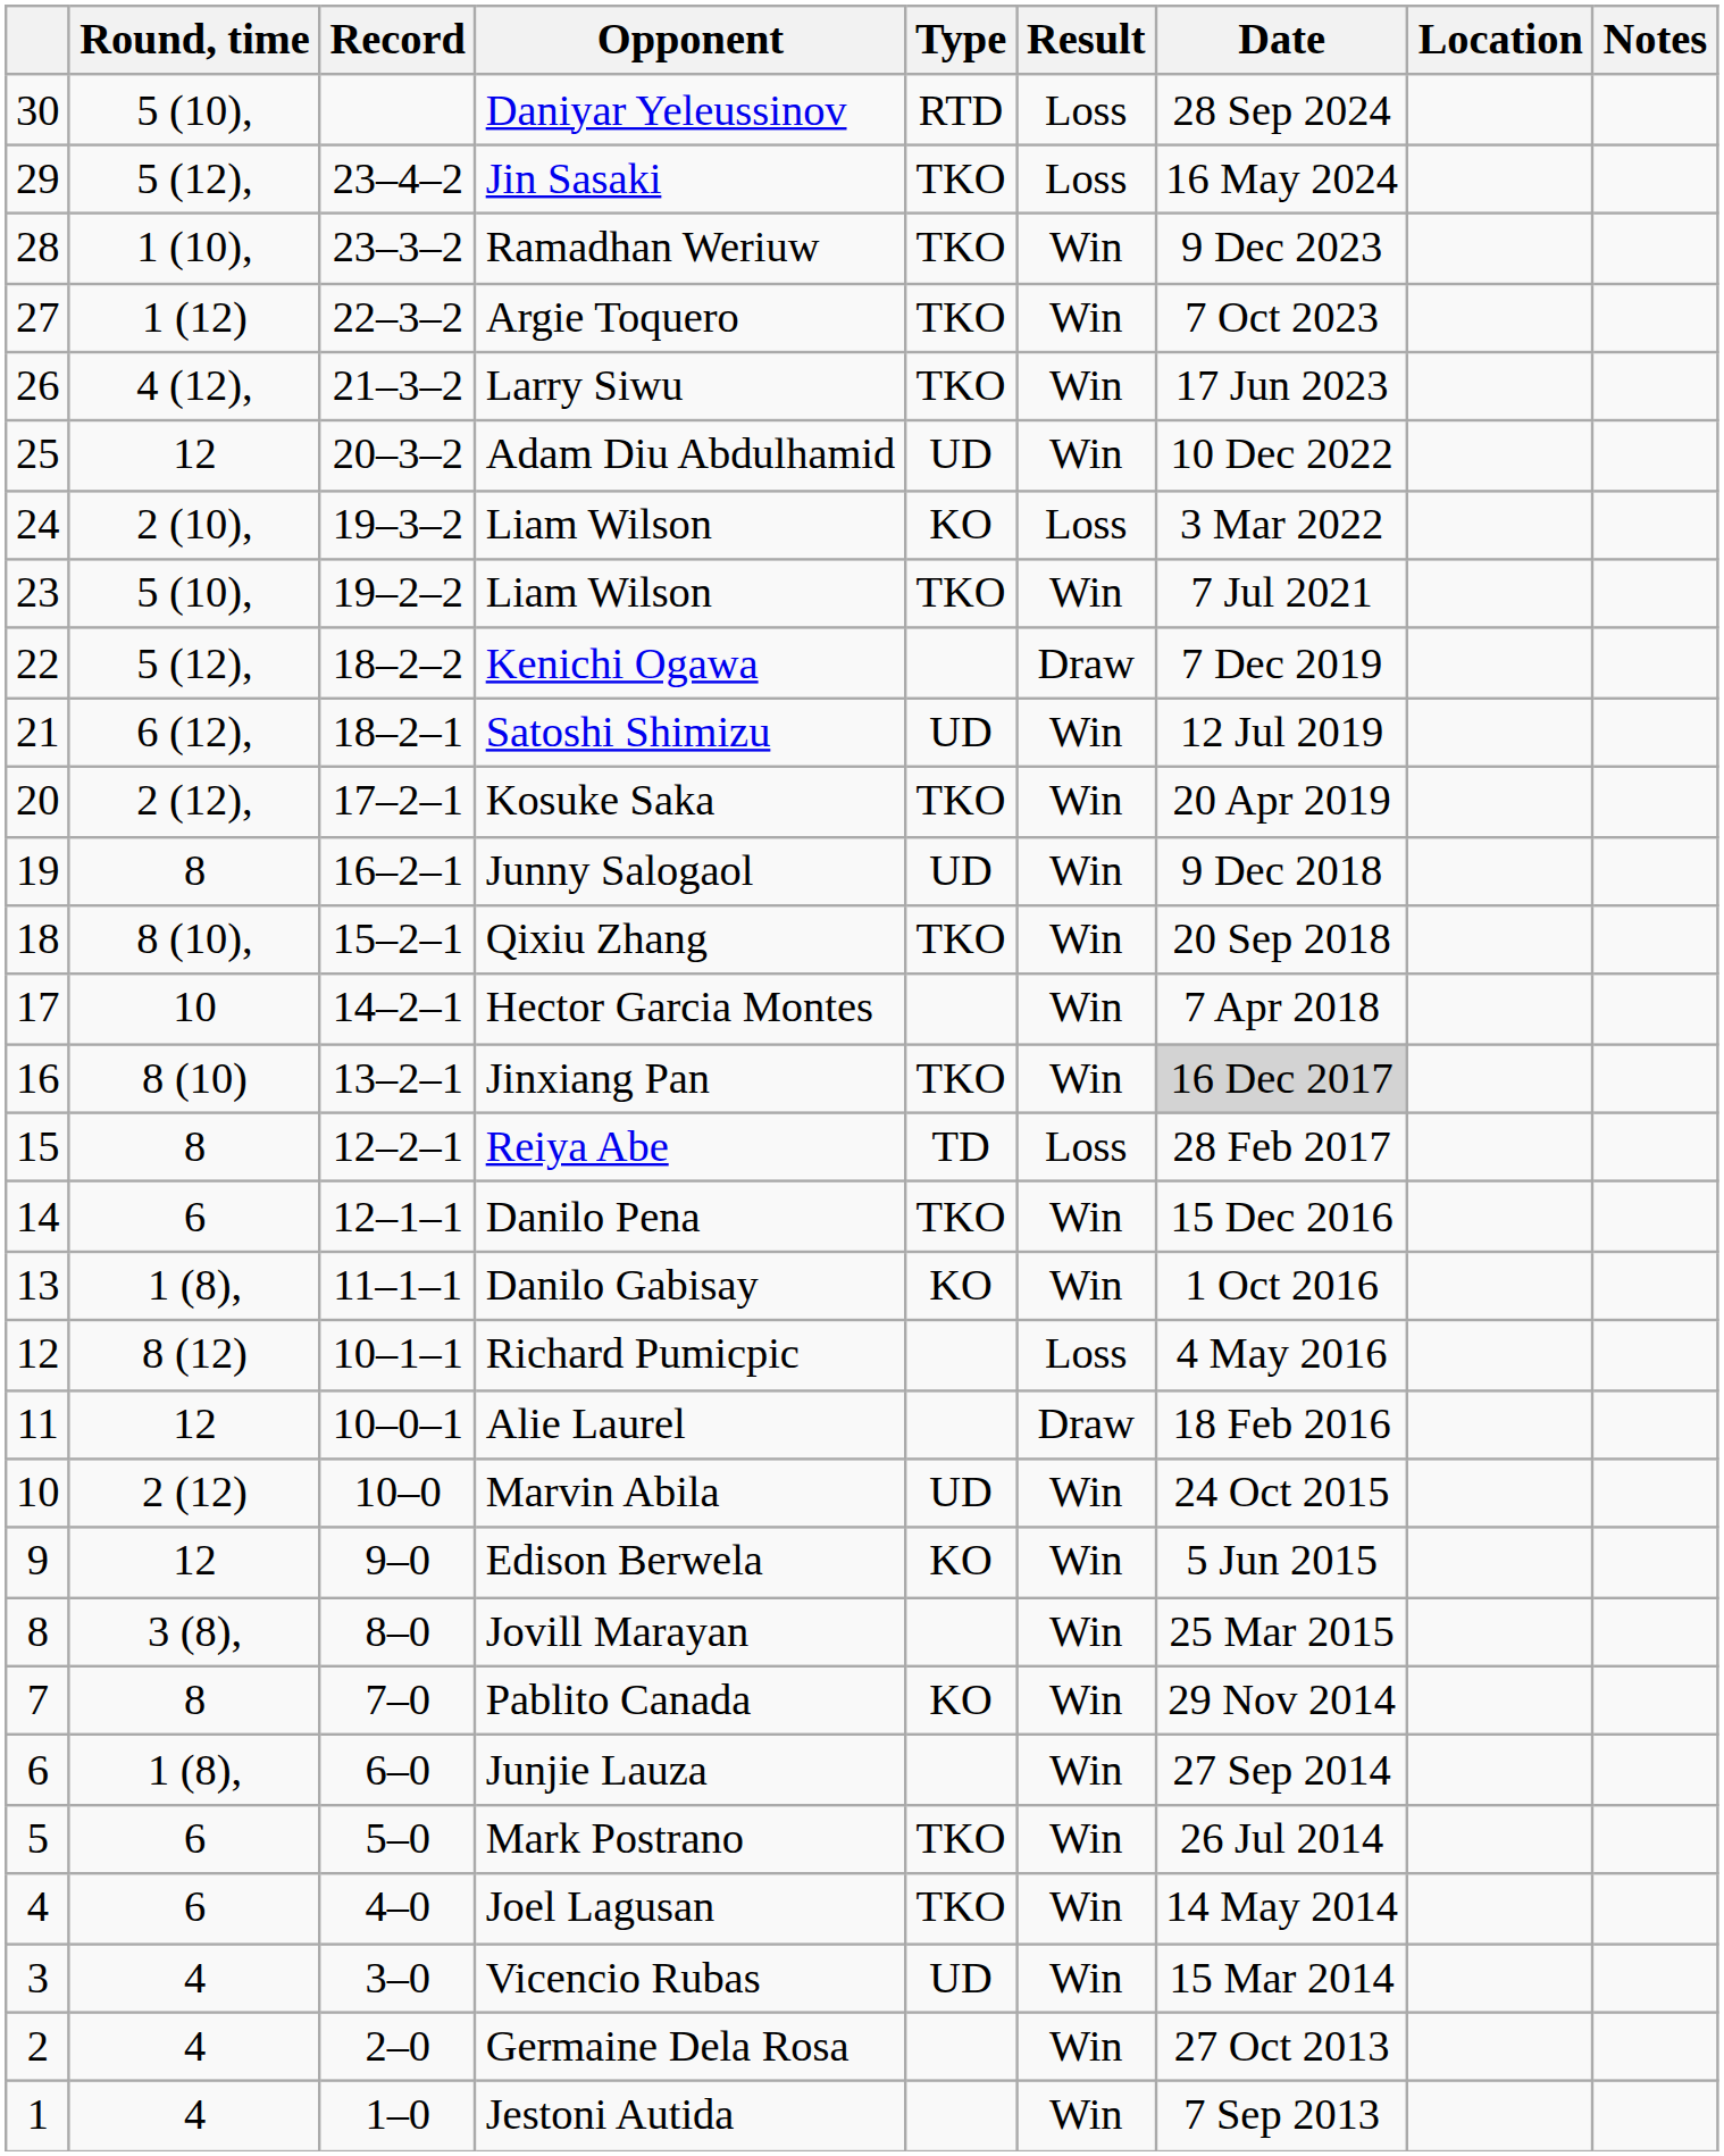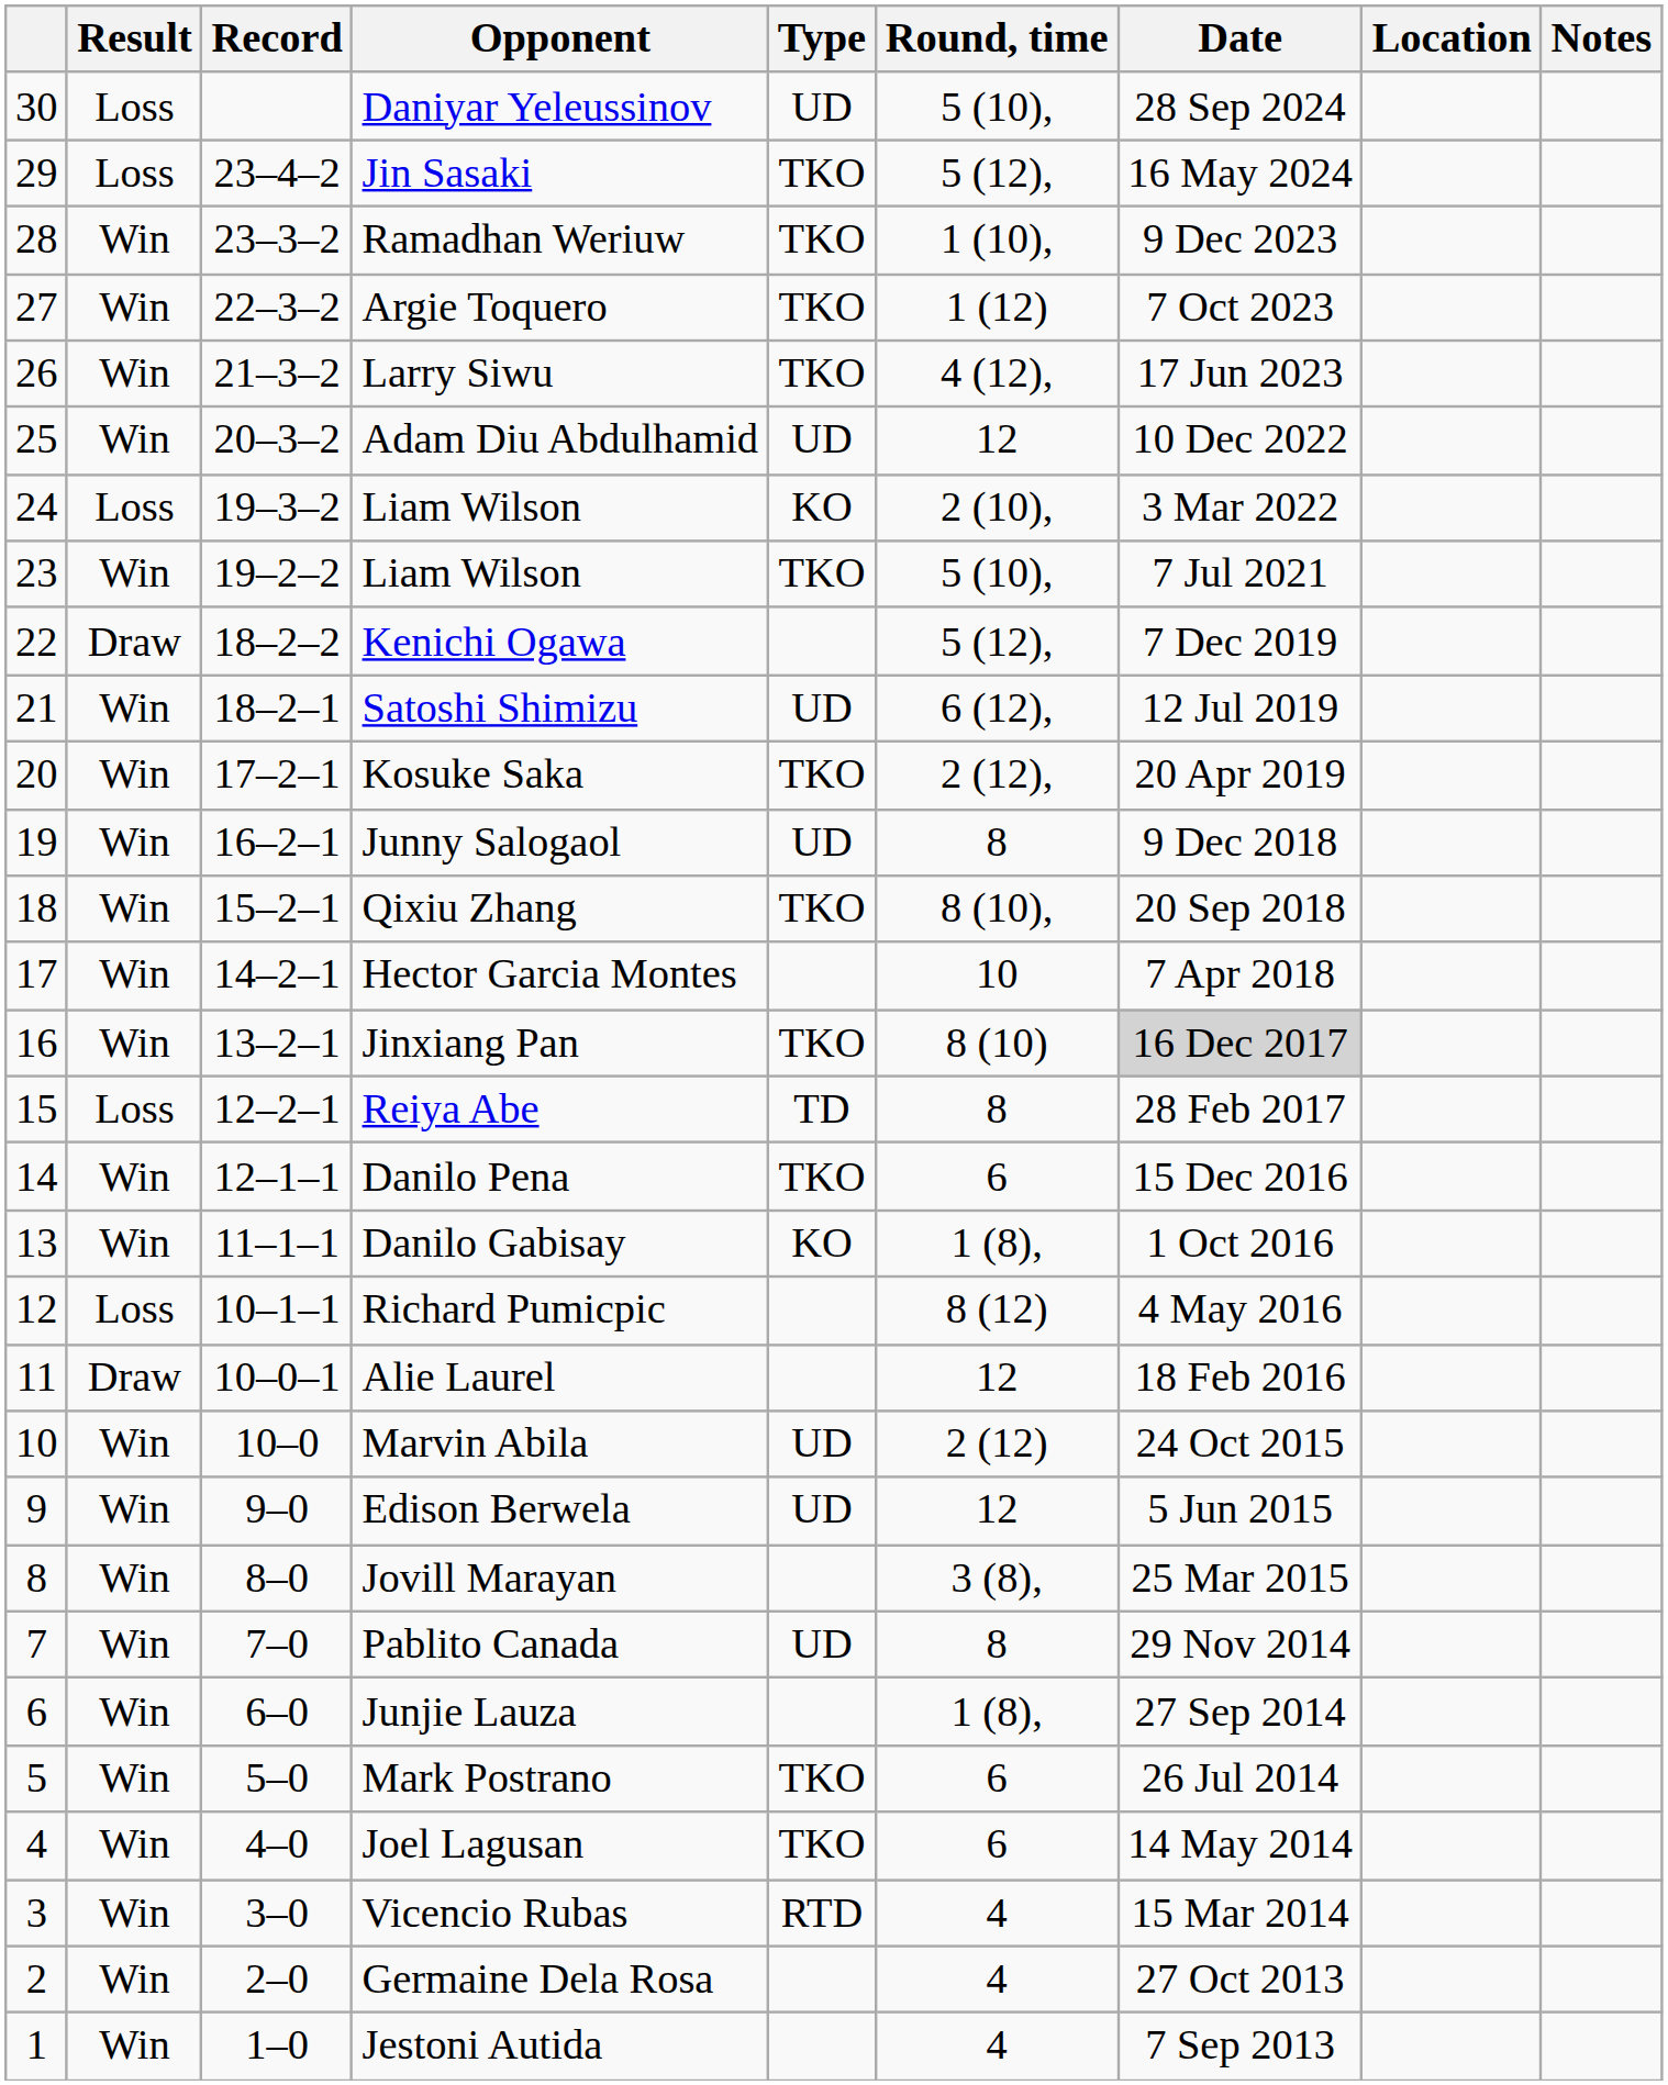 <table class="wikitable" style="text-align:center">
 <tr>
 <th></th>
-<th>Round, time</th>
+<th>Result</th>
 <th>Record</th>
 <th>Opponent</th>
 <th>Type</th>
-<th>Result</th>
+<th>Round, time</th>
 <th>Date</th>
 <th>Location</th>
 <th>Notes</th>
 </tr>
 <tr>
 <td>30</td>
-<td>5 (10), </td>
+<td>Loss</td>
 <td></td>
 <td align="left"><a href='#'>Daniyar Yeleussinov</a></td>
-<td>RTD</td>
-<td>Loss</td>
+<td>UD</td>
+<td>5 (10), </td>
 <td>28 Sep 2024</td>
 <td align=left></td>
 <td></td>
 </tr>
 <tr>
 <td>29</td>
-<td>5 (12), </td>
+<td>Loss</td>
 <td>23–4–2</td>
 <td align="left"><a href='#'>Jin Sasaki</a></td>
 <td>TKO</td>
-<td>Loss</td>
+<td>5 (12), </td>
 <td>16 May 2024</td>
 <td align=left></td>
 <td align=left></td>
 </tr>
 <tr>
 <td>28</td>
-<td>1 (10), </td>
+<td>Win</td>
 <td>23–3–2</td>
 <td align="left">Ramadhan Weriuw</td>
 <td>TKO</td>
-<td>Win</td>
+<td>1 (10), </td>
 <td>9 Dec 2023</td>
 <td align=left></td>
 <td></td>
 </tr>
 <tr>
 <td>27</td>
-<td>1 (12) </td>
+<td>Win</td>
 <td>22–3–2</td>
 <td align="left">Argie Toquero</td>
 <td>TKO</td>
-<td>Win</td>
+<td>1 (12) </td>
 <td>7 Oct 2023</td>
 <td align=left></td>
 <td align="left"></td>
 </tr>
 <tr>
 <td>26</td>
-<td>4 (12), </td>
+<td>Win</td>
 <td>21–3–2</td>
 <td align="left">Larry Siwu</td>
 <td>TKO</td>
-<td>Win</td>
+<td>4 (12), </td>
 <td>17 Jun 2023</td>
 <td align=left></td>
 <td align="left"></td>
 </tr>
 <tr>
 <td>25</td>
-<td>12</td>
+<td>Win</td>
 <td>20–3–2</td>
 <td align="left">Adam Diu Abdulhamid</td>
 <td>UD</td>
-<td>Win</td>
+<td>12</td>
 <td>10 Dec 2022</td>
 <td align="left"></td>
 <td align="left"></td>
 </tr>
 <tr>
 <td>24</td>
-<td>2 (10), </td>
+<td>Loss</td>
 <td>19–3–2</td>
 <td align="left">Liam Wilson</td>
 <td>KO</td>
-<td>Loss</td>
+<td>2 (10), </td>
 <td>3 Mar 2022</td>
 <td align="left"></td>
 <td align="left"></td>
 </tr>
 <tr>
 <td>23</td>
-<td>5 (10), </td>
+<td>Win</td>
 <td>19–2–2</td>
 <td align=left>Liam Wilson</td>
 <td>TKO</td>
-<td>Win</td>
+<td>5 (10), </td>
 <td>7 Jul 2021</td>
 <td align=left></td>
 <td align=left></td>
 </tr>
 <tr>
 <td>22</td>
-<td>5 (12), </td>
+<td>Draw</td>
 <td>18–2–2</td>
 <td align=left><a href='#'>Kenichi Ogawa</a></td>
 <td></td>
-<td>Draw</td>
+<td>5 (12), </td>
 <td>7 Dec 2019</td>
 <td align=left></td>
 <td align=left></td>
 </tr>
 <tr>
 <td>21</td>
-<td>6 (12), </td>
+<td>Win</td>
 <td>18–2–1</td>
 <td align=left><a href='#'>Satoshi Shimizu</a></td>
 <td>UD</td>
-<td>Win</td>
+<td>6 (12), </td>
 <td>12 Jul 2019</td>
 <td align=left></td>
 <td align=left></td>
 </tr>
 <tr>
 <td>20</td>
-<td>2 (12), </td>
+<td>Win</td>
 <td>17–2–1</td>
 <td align=left>Kosuke Saka</td>
 <td>TKO</td>
-<td>Win</td>
+<td>2 (12), </td>
 <td>20 Apr 2019</td>
 <td align=left></td>
 <td align=left></td>
 </tr>
 <tr>
 <td>19</td>
-<td>8</td>
+<td>Win</td>
 <td>16–2–1</td>
 <td align=left>Junny Salogaol</td>
 <td>UD</td>
-<td>Win</td>
+<td>8</td>
 <td>9 Dec 2018</td>
 <td align=left></td>
 <td align=left></td>
 </tr>
 <tr>
 <td>18</td>
-<td>8 (10), </td>
+<td>Win</td>
 <td>15–2–1</td>
 <td align=left>Qixiu Zhang</td>
 <td>TKO</td>
-<td>Win</td>
+<td>8 (10), </td>
 <td>20 Sep 2018</td>
 <td align=left></td>
 <td align=left></td>
 </tr>
 <tr>
 <td>17</td>
-<td>10</td>
+<td>Win</td>
 <td>14–2–1</td>
 <td align=left>Hector Garcia Montes</td>
 <td></td>
-<td>Win</td>
+<td>10</td>
 <td>7 Apr 2018</td>
 <td align=left></td>
 <td align=left></td>
 </tr>
 <tr>
 <td>16</td>
-<td>8 (10)</td>
+<td>Win</td>
 <td>13–2–1</td>
 <td align=left>Jinxiang Pan</td>
 <td>TKO</td>
-<td>Win</td>
+<td>8 (10)</td>
 <td style="background: lightgrey;">16 Dec 2017</td>
 <td align=left></td>
 <td align=left></td>
 </tr>
 <tr>
 <td>15</td>
-<td>8</td>
+<td>Loss</td>
 <td>12–2–1</td>
 <td align=left><a href='#'>Reiya Abe</a></td>
 <td>TD</td>
-<td>Loss</td>
+<td>8</td>
 <td>28 Feb 2017</td>
 <td align=left></td>
 <td align=left></td>
 </tr>
 <tr>
 <td>14</td>
-<td>6</td>
+<td>Win</td>
 <td>12–1–1</td>
 <td align=left>Danilo Pena</td>
 <td>TKO</td>
-<td>Win</td>
+<td>6</td>
 <td>15 Dec 2016</td>
 <td align=left></td>
 <td align=left></td>
 </tr>
 <tr>
 <td>13</td>
-<td>1 (8), </td>
+<td>Win</td>
 <td>11–1–1</td>
 <td align=left>Danilo Gabisay</td>
 <td>KO</td>
-<td>Win</td>
+<td>1 (8), </td>
 <td>1 Oct 2016</td>
 <td align=left></td>
 <td align=left></td>
 </tr>
 <tr>
 <td>12</td>
-<td>8 (12)</td>
+<td>Loss</td>
 <td>10–1–1</td>
 <td align=left>Richard Pumicpic</td>
 <td></td>
-<td>Loss</td>
+<td>8 (12)</td>
 <td>4 May 2016</td>
 <td align=left></td>
 <td align=left></td>
 </tr>
 <tr>
 <td>11</td>
-<td>12</td>
+<td>Draw</td>
 <td>10–0–1</td>
 <td align=left>Alie Laurel</td>
 <td></td>
-<td>Draw</td>
+<td>12</td>
 <td>18 Feb 2016</td>
 <td align=left></td>
 <td align=left></td>
 </tr>
 <tr>
 <td>10</td>
-<td>2 (12)</td>
+<td>Win</td>
 <td>10–0</td>
 <td align=left>Marvin Abila</td>
 <td>UD</td>
-<td>Win</td>
+<td>2 (12)</td>
 <td>24 Oct 2015</td>
 <td align=left></td>
 <td align=left></td>
 </tr>
 <tr>
 <td>9</td>
-<td>12</td>
+<td>Win</td>
 <td>9–0</td>
 <td align=left>Edison Berwela</td>
-<td>KO</td>
-<td>Win</td>
+<td>UD</td>
+<td>12</td>
 <td>5 Jun 2015</td>
 <td align=left></td>
 <td align=left></td>
 </tr>
 <tr>
 <td>8</td>
-<td>3 (8), </td>
+<td>Win</td>
 <td>8–0</td>
 <td align=left>Jovill Marayan</td>
 <td></td>
-<td>Win</td>
+<td>3 (8), </td>
 <td>25 Mar 2015</td>
 <td align=left></td>
 <td align=left></td>
 </tr>
 <tr>
 <td>7</td>
-<td>8</td>
+<td>Win</td>
 <td>7–0</td>
 <td align=left>Pablito Canada</td>
-<td>KO</td>
-<td>Win</td>
+<td>UD</td>
+<td>8</td>
 <td>29 Nov 2014</td>
 <td align=left></td>
 <td align=left></td>
 </tr>
 <tr>
 <td>6</td>
-<td>1 (8), </td>
+<td>Win</td>
 <td>6–0</td>
 <td align=left>Junjie Lauza</td>
 <td></td>
-<td>Win</td>
+<td>1 (8), </td>
 <td>27 Sep 2014</td>
 <td align=left></td>
 <td align=left></td>
 </tr>
 <tr>
 <td>5</td>
-<td>6</td>
+<td>Win</td>
 <td>5–0</td>
 <td align=left>Mark Postrano</td>
 <td>TKO</td>
-<td>Win</td>
+<td>6</td>
 <td>26 Jul 2014</td>
 <td align=left></td>
 <td align=left></td>
 </tr>
 <tr>
 <td>4</td>
-<td>6</td>
+<td>Win</td>
 <td>4–0</td>
 <td align=left>Joel Lagusan</td>
 <td>TKO</td>
-<td>Win</td>
+<td>6</td>
 <td>14 May 2014</td>
 <td align=left></td>
 <td align=left></td>
 </tr>
 <tr>
 <td>3</td>
-<td>4</td>
+<td>Win</td>
 <td>3–0</td>
 <td align=left>Vicencio Rubas</td>
-<td>UD</td>
-<td>Win</td>
+<td>RTD</td>
+<td>4</td>
 <td>15 Mar 2014</td>
 <td align=left></td>
 <td align=left></td>
 </tr>
 <tr>
 <td>2</td>
-<td>4</td>
+<td>Win</td>
 <td>2–0</td>
 <td align=left>Germaine Dela Rosa</td>
 <td></td>
-<td>Win</td>
+<td>4</td>
 <td>27 Oct 2013</td>
 <td align=left></td>
 <td align=left></td>
 </tr>
 <tr>
 <td>1</td>
-<td>4</td>
+<td>Win</td>
 <td>1–0</td>
 <td align=left>Jestoni Autida</td>
 <td></td>
-<td>Win</td>
+<td>4</td>
 <td>7 Sep 2013</td>
 <td align=left></td>
 <td align=left></td>
 </tr>
 </table>
